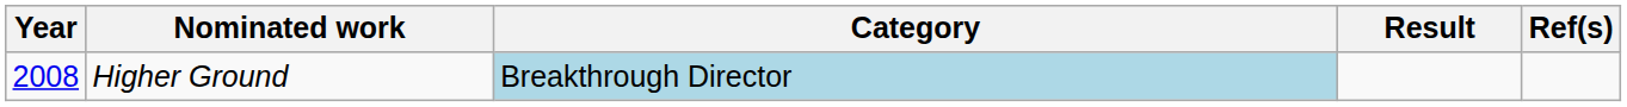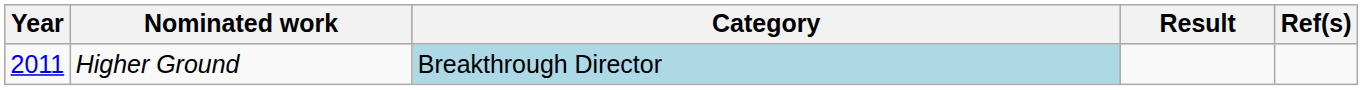 <table class="wikitable">
 <tr>
 <th width=4%>Year</th>
 <th width=27%>Nominated work</th>
 <th width=57%>Category</th>
 <th width=12%>Result</th>
 <th width=4%>Ref(s)</th>
 </tr>
 <tr>
-<td><a href='#'>2008</a></td>
+<td><a href='#'>2011</a></td>
 <td><em>Higher Ground</em></td>
 <td style="background: lightblue;">Breakthrough Director</td>
 <td></td>
 <td></td>
 </tr>
 </table>
